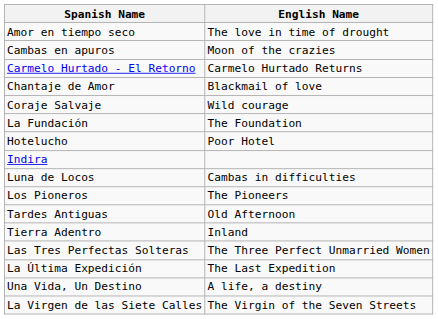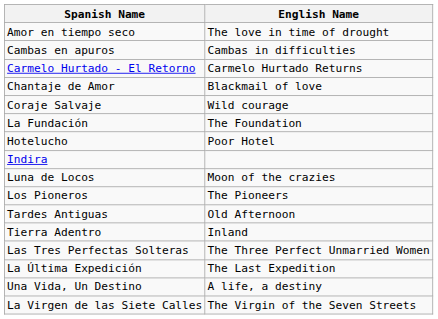 <table class="wikitable sortable">
 <tr>
 <th>Spanish Name</th>
 <th>English Name</th>
 </tr>
 <tr>
 <td>Amor en tiempo seco</td>
 <td>The love in time of drought</td>
 </tr>
 <tr>
 <td>Cambas en apuros</td>
-<td>Moon of the crazies</td>
+<td>Cambas in difficulties</td>
 </tr>
 <tr>
 <td><a href='#'>Carmelo Hurtado - El Retorno</a></td>
 <td>Carmelo Hurtado Returns</td>
 </tr>
 <tr>
 <td>Chantaje de Amor</td>
 <td>Blackmail of love</td>
 </tr>
 <tr>
 <td>Coraje Salvaje</td>
 <td>Wild courage</td>
 </tr>
 <tr>
 <td>La Fundación</td>
 <td>The Foundation</td>
 </tr>
 <tr>
 <td>Hotelucho</td>
 <td>Poor Hotel</td>
 </tr>
 <tr>
 <td><a href='#'>Indira</a></td>
 <td></td>
 </tr>
 <tr>
 <td>Luna de Locos</td>
-<td>Cambas in difficulties</td>
+<td>Moon of the crazies</td>
 </tr>
 <tr>
 <td>Los Pioneros</td>
 <td>The Pioneers</td>
 </tr>
 <tr>
 <td>Tardes Antiguas</td>
 <td>Old Afternoon</td>
 </tr>
 <tr>
 <td>Tierra Adentro</td>
 <td>Inland</td>
 </tr>
 <tr>
 <td>Las Tres Perfectas Solteras</td>
 <td>The Three Perfect Unmarried Women</td>
 </tr>
 <tr>
 <td>La Última Expedición</td>
 <td>The Last Expedition</td>
 </tr>
 <tr>
 <td>Una Vida, Un Destino</td>
 <td>A life, a destiny</td>
 </tr>
 <tr>
 <td>La Virgen de las Siete Calles</td>
 <td>The Virgin of the Seven Streets</td>
 </tr>
 </table>
